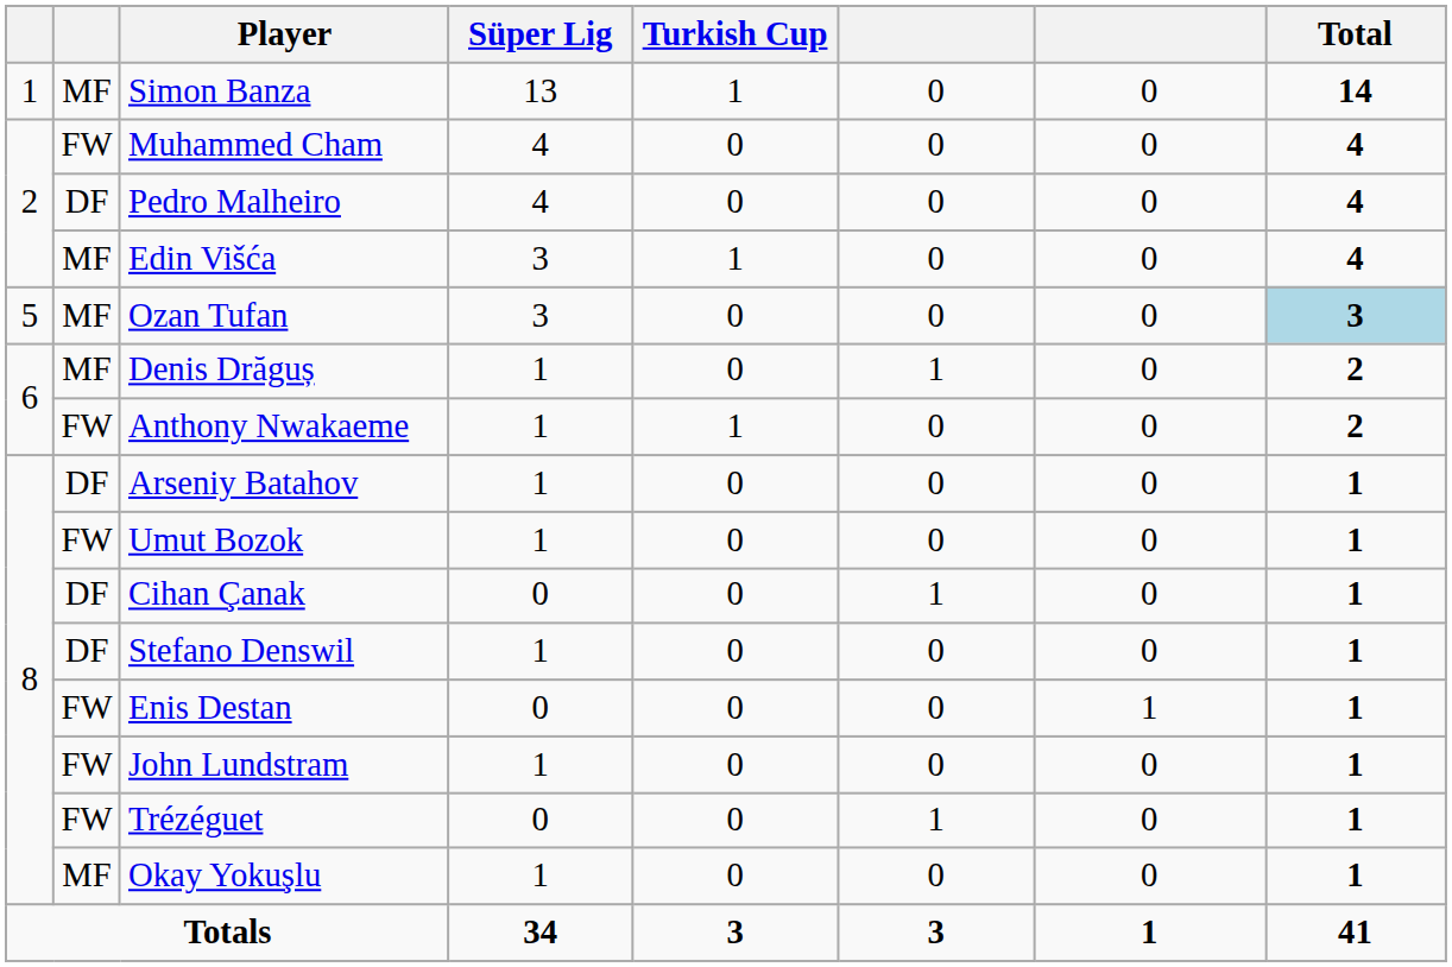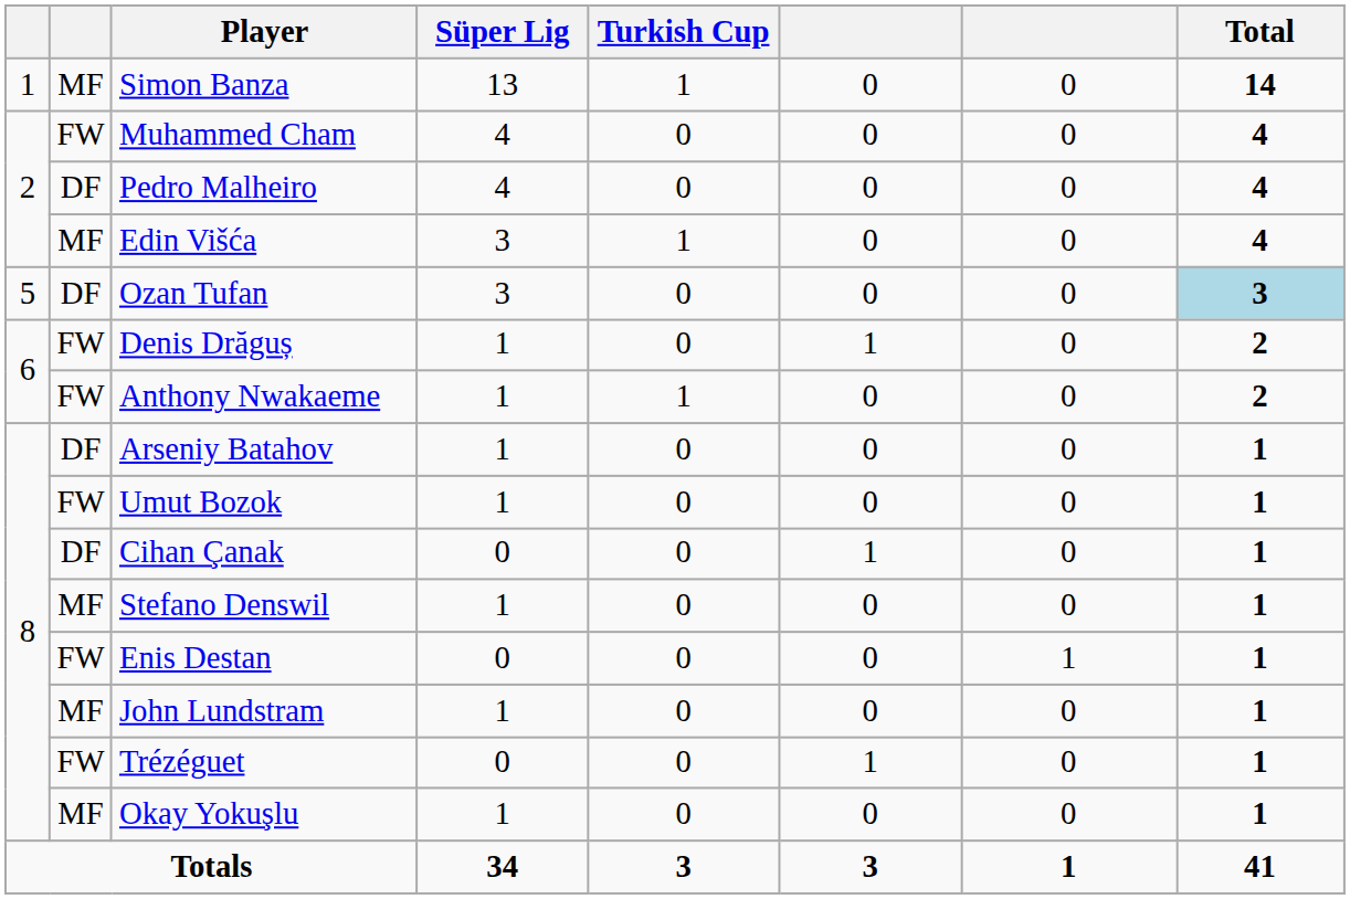 <table class="wikitable" style="text-align:center; font-size:90%;">
 <tr>
 <th width=15></th>
 <th width=15></th>
 <th width=150>Player</th>
 <th width=80><strong><a href='#'>Süper Lig</a></strong></th>
 <th width=90><strong><a href='#'>Turkish Cup</a></strong></th>
 <th width=95></th>
 <th width=115></th>
 <th width=80>Total</th>
 </tr>
 <tr>
 <td>1</td>
 <td>MF</td>
 <td align=left> <a href='#'>Simon Banza</a></td>
 <td>13</td>
 <td>1</td>
 <td>0</td>
 <td>0</td>
 <td><strong>14</strong></td>
 </tr>
 <tr>
 <td rowspan=3>2</td>
 <td>FW</td>
 <td align=left> <a href='#'>Muhammed Cham</a></td>
 <td>4</td>
 <td>0</td>
 <td>0</td>
 <td>0</td>
 <td><strong>4</strong></td>
 </tr>
 <tr>
 <td>DF</td>
 <td align=left> <a href='#'>Pedro Malheiro</a></td>
 <td>4</td>
 <td>0</td>
 <td>0</td>
 <td>0</td>
 <td><strong>4</strong></td>
 </tr>
 <tr>
 <td>MF</td>
 <td align=left> <a href='#'>Edin Višća</a></td>
 <td>3</td>
 <td>1</td>
 <td>0</td>
 <td>0</td>
 <td><strong>4</strong></td>
 </tr>
 <tr>
 <td>5</td>
-<td>MF</td>
+<td>DF</td>
 <td align=left> <a href='#'>Ozan Tufan</a></td>
 <td>3</td>
 <td>0</td>
 <td>0</td>
 <td>0</td>
 <td style="background: lightblue;"><strong>3</strong></td>
 </tr>
 <tr>
 <td rowspan=2>6</td>
-<td>MF</td>
+<td>FW</td>
 <td align=left> <a href='#'>Denis Drăguș</a></td>
 <td>1</td>
 <td>0</td>
 <td>1</td>
 <td>0</td>
 <td><strong>2</strong></td>
 </tr>
 <tr>
 <td>FW</td>
 <td align=left> <a href='#'>Anthony Nwakaeme</a></td>
 <td>1</td>
 <td>1</td>
 <td>0</td>
 <td>0</td>
 <td><strong>2</strong></td>
 </tr>
 <tr>
 <td rowspan=8>8</td>
 <td>DF</td>
 <td align=left> <a href='#'>Arseniy Batahov</a></td>
 <td>1</td>
 <td>0</td>
 <td>0</td>
 <td>0</td>
 <td><strong>1</strong></td>
 </tr>
 <tr>
 <td>FW</td>
 <td align=left> <a href='#'>Umut Bozok</a></td>
 <td>1</td>
 <td>0</td>
 <td>0</td>
 <td>0</td>
 <td><strong>1</strong></td>
 </tr>
 <tr>
 <td>DF</td>
 <td align=left> <a href='#'>Cihan Çanak</a></td>
 <td>0</td>
 <td>0</td>
 <td>1</td>
 <td>0</td>
 <td><strong>1</strong></td>
 </tr>
 <tr>
-<td>DF</td>
+<td>MF</td>
 <td align=left> <a href='#'>Stefano Denswil</a></td>
 <td>1</td>
 <td>0</td>
 <td>0</td>
 <td>0</td>
 <td><strong>1</strong></td>
 </tr>
 <tr>
 <td>FW</td>
 <td align=left> <a href='#'>Enis Destan</a></td>
 <td>0</td>
 <td>0</td>
 <td>0</td>
 <td>1</td>
 <td><strong>1</strong></td>
 </tr>
 <tr>
-<td>FW</td>
+<td>MF</td>
 <td align=left> <a href='#'>John Lundstram</a></td>
 <td>1</td>
 <td>0</td>
 <td>0</td>
 <td>0</td>
 <td><strong>1</strong></td>
 </tr>
 <tr>
 <td>FW</td>
 <td align=left> <a href='#'>Trézéguet</a></td>
 <td>0</td>
 <td>0</td>
 <td>1</td>
 <td>0</td>
 <td><strong>1</strong></td>
 </tr>
 <tr>
 <td>MF</td>
 <td align=left> <a href='#'>Okay Yokuşlu</a></td>
 <td>1</td>
 <td>0</td>
 <td>0</td>
 <td>0</td>
 <td><strong>1</strong></td>
 </tr>
 <tr>
 <td colspan=3><strong>Totals</strong></td>
 <td><strong>34</strong></td>
 <td><strong>3</strong></td>
 <td><strong>3</strong></td>
 <td><strong>1</strong></td>
 <td><strong>41</strong></td>
 </tr>
 </table>
